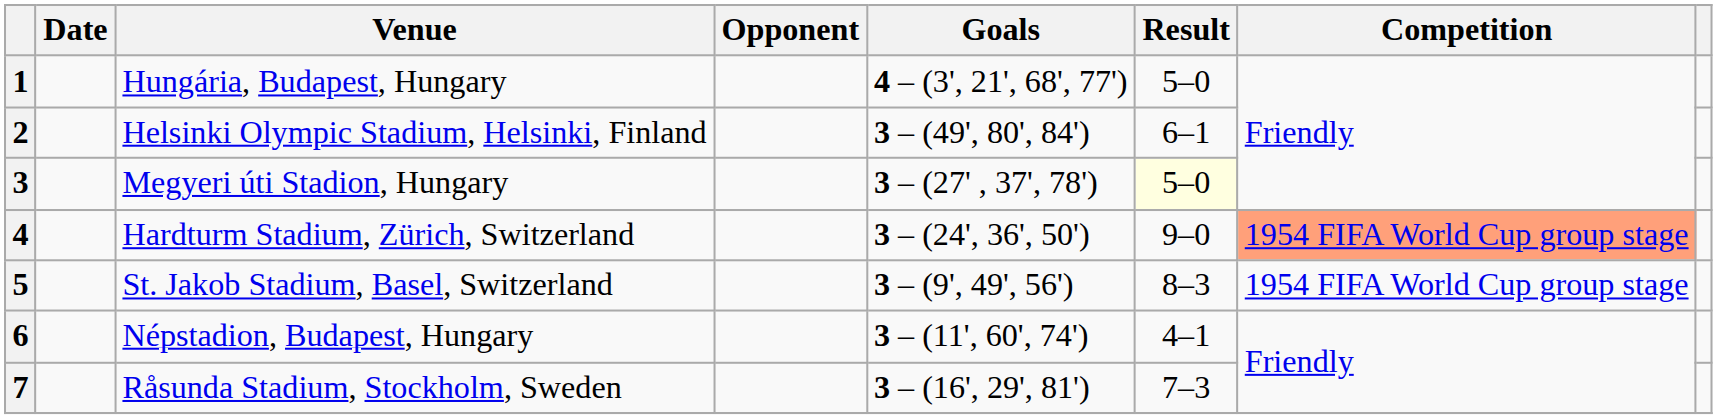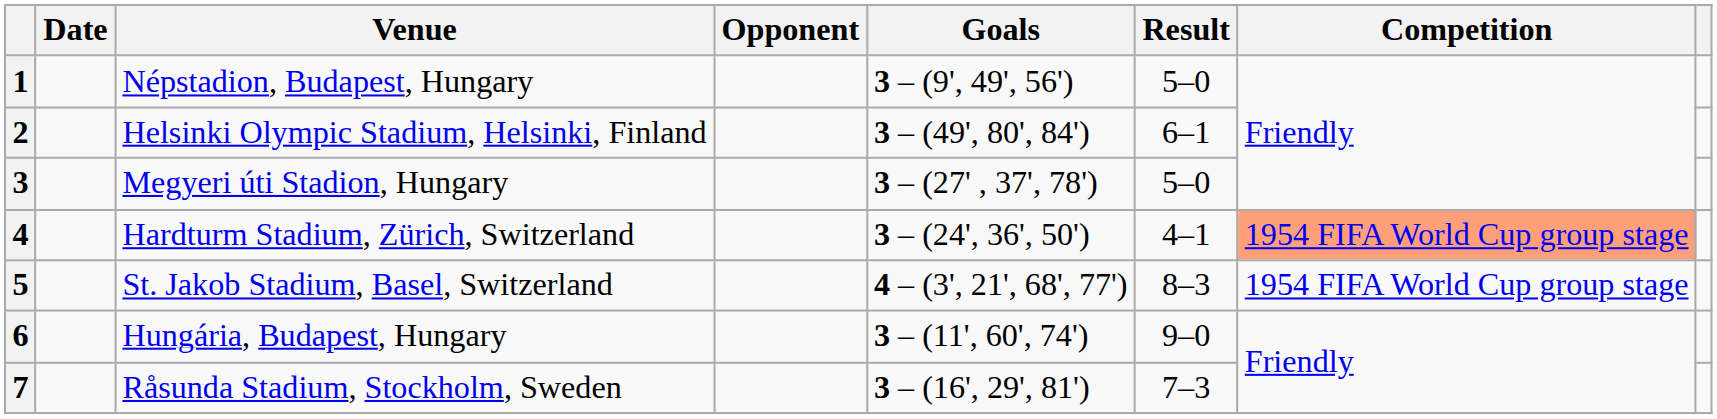 <table class="wikitable sortable">
 <tr>
 <th scope="col"></th>
 <th scope="col">Date</th>
 <th scope="col">Venue</th>
 <th scope="col">Opponent</th>
 <th scope="col">Goals</th>
 <th scope="col">Result</th>
 <th scope="col">Competition</th>
 <th scope="col" class="unsortable"></th>
 </tr>
 <tr>
 <th scope="row">1</th>
 <td></td>
-<td><a href='#'>Hungária</a>, <a href='#'>Budapest</a>, Hungary</td>
+<td><a href='#'>Népstadion</a>, <a href='#'>Budapest</a>, Hungary</td>
 <td data-sort-value="Sweden"></td>
-<td data-sort-value="62"><strong>4</strong> – (3', 21', 68', 77')</td>
+<td data-sort-value="15"><strong>3</strong> – (9', 49', 56')</td>
 <td style="text-align: center" data-sort-value="2">5–0</td>
 <td rowspan="3"><a href='#'>Friendly</a></td>
 <td style="text-align: center"></td>
 </tr>
 <tr>
 <th scope="row">2</th>
 <td></td>
 <td><a href='#'>Helsinki Olympic Stadium</a>, <a href='#'>Helsinki</a>, Finland</td>
 <td data-sort-value="Finland"></td>
 <td data-sort-value="29"><strong>3</strong> – (49', 80', 84')</td>
 <td style="text-align: center" data-sort-value="1">6–1</td>
 <td style="text-align: center"></td>
 </tr>
 <tr>
 <th scope="row">3</th>
 <td></td>
 <td><a href='#'>Megyeri úti Stadion</a>, Hungary</td>
 <td data-sort-value="Czechoslovakia"></td>
 <td data-sort-value="29"><strong>3</strong> – (27' , 37', 78')</td>
-<td style="background: lightyellow; text-align: center" data-sort-value="1">5–0</td>
+<td style="text-align: center" data-sort-value="1">5–0</td>
 <td style="text-align: center"></td>
 </tr>
 <tr>
 <th scope="row">4</th>
 <td></td>
 <td><a href='#'>Hardturm Stadium</a>, <a href='#'>Zürich</a>, Switzerland</td>
 <td data-sort-value="South Korea"></td>
 <td data-sort-value="45"><strong>3</strong> – (24', 36', 50')</td>
-<td style="text-align: center" data-sort-value="6">9–0</td>
+<td style="text-align: center" data-sort-value="4">4–1</td>
 <td style="background: lightsalmon;"><a href='#'>1954 FIFA World Cup group stage</a></td>
 <td style="text-align: center"></td>
 </tr>
 <tr>
 <th scope="row">5</th>
 <td></td>
 <td><a href='#'>St. Jakob Stadium</a>, <a href='#'>Basel</a>, Switzerland</td>
 <td data-sort-value="West Germany"></td>
-<td data-sort-value="15"><strong>3</strong> – (9', 49', 56')</td>
+<td data-sort-value="62"><strong>4</strong> – (3', 21', 68', 77')</td>
 <td style="text-align: center" data-sort-value="4">8–3</td>
 <td><a href='#'>1954 FIFA World Cup group stage</a></td>
 <td style="text-align: center"></td>
 </tr>
 <tr>
 <th scope="row">6</th>
 <td></td>
-<td><a href='#'>Népstadion</a>, <a href='#'>Budapest</a>, Hungary</td>
+<td><a href='#'>Hungária</a>, <a href='#'>Budapest</a>, Hungary</td>
 <td data-sort-value="Czechoslovakia"></td>
 <td data-sort-value="62"><strong>3</strong> – (11', 60', 74')</td>
-<td style="text-align: center" data-sort-value="4">4–1</td>
+<td style="text-align: center" data-sort-value="6">9–0</td>
 <td rowspan="2"><a href='#'>Friendly</a></td>
 <td style="text-align: center"></td>
 </tr>
 <tr>
 <th scope="row">7</th>
 <td></td>
 <td><a href='#'>Råsunda Stadium</a>, <a href='#'>Stockholm</a>, Sweden</td>
 <td data-sort-value="Sweden"></td>
 <td data-sort-value="62"><strong>3</strong> – (16', 29', 81')</td>
 <td style="text-align: center" data-sort-value="4">7–3</td>
 <td style="text-align: center"></td>
 </tr>
 <tr>
 </tr>
 </table>
